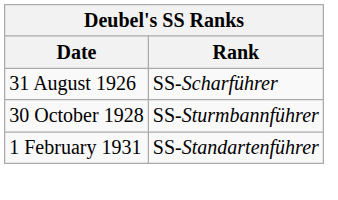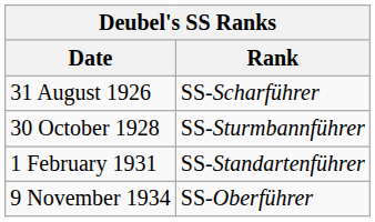 <table class="wikitable">
 <tr>
 <th colspan="2">Deubel's SS Ranks</th>
 </tr>
 <tr>
 <th>Date</th>
 <th>Rank</th>
 </tr>
 <tr>
 <td>31 August 1926</td>
 <td>SS-<em>Scharführer</em></td>
 </tr>
 <tr>
 <td>30 October 1928</td>
 <td>SS-<em>Sturmbannführer</em></td>
 </tr>
 <tr>
 <td>1 February 1931</td>
 <td>SS-<em>Standartenführer</em></td>
 </tr>
+<tr>
+<td>9 November 1934</td>
+<td>SS-<em>Oberführer</em></td>
+</tr>
 </table>
